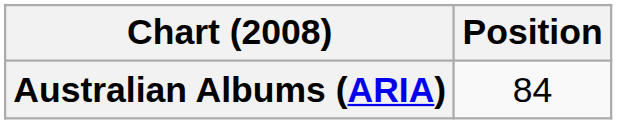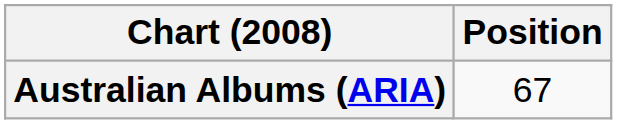 <table class="wikitable plainrowheaders">
 <tr>
 <th>Chart (2008)</th>
 <th>Position</th>
 </tr>
 <tr>
 <th scope="row">Australian Albums (<a href='#'>ARIA</a>)</th>
-<td align="center">84</td>
+<td align="center">67</td>
 </tr>
 </table>
